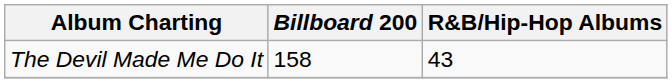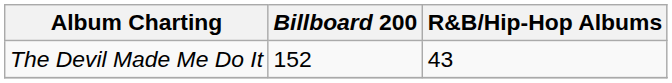 <table class="wikitable">
 <tr>
 <th>Album Charting</th>
 <th><em>Billboard</em> 200</th>
 <th>R&B/Hip-Hop Albums</th>
 </tr>
 <tr>
 <td><em>The Devil Made Me Do It</em></td>
-<td>158</td>
+<td>152</td>
 <td>43</td>
 </tr>
 <tr>
 </tr>
 </table>
